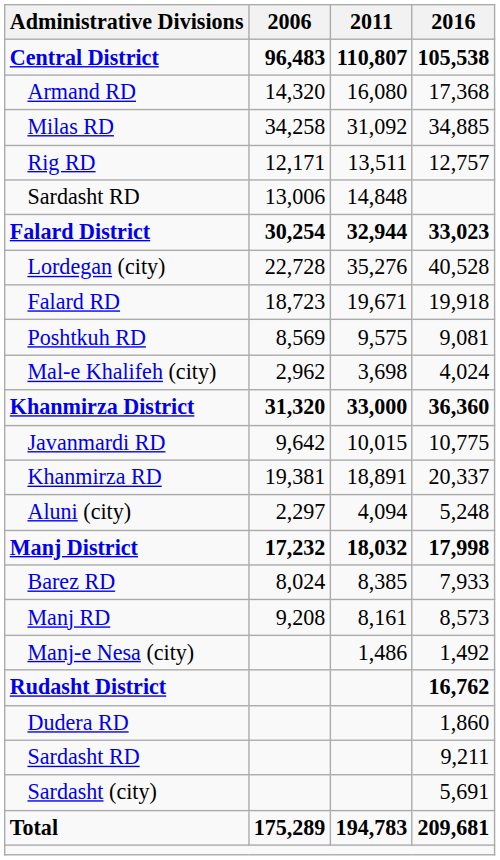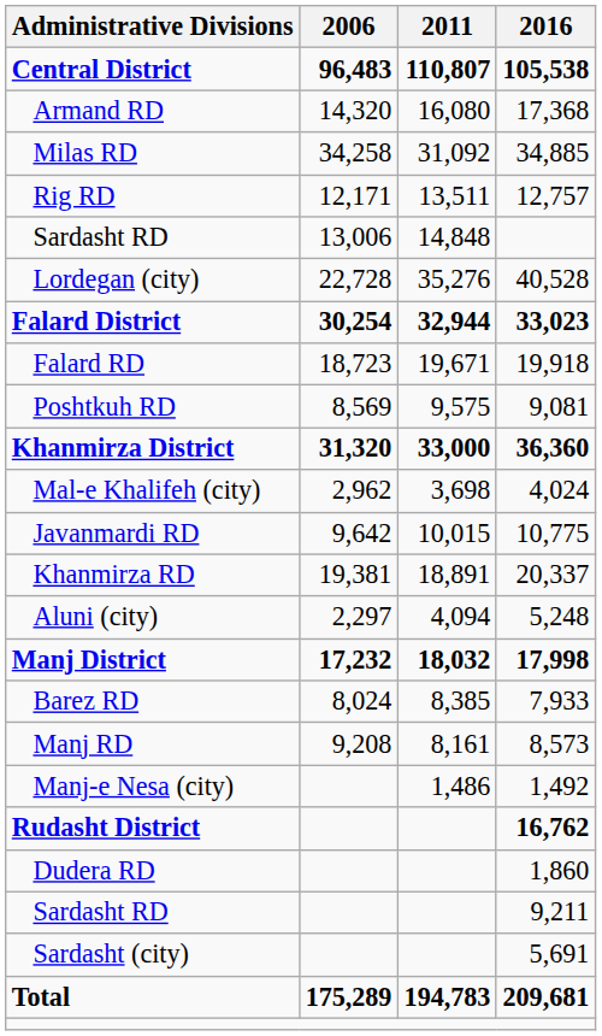 <table class="wikitable">
 <tr>
 <th>Administrative Divisions</th>
 <th>2006</th>
 <th>2011</th>
 <th>2016</th>
 </tr>
 <tr>
 <td><strong><a href='#'>Central District</a></strong></td>
 <td style="text-align: right;"><strong>96,483</strong></td>
 <td style="text-align: right;"><strong>110,807</strong></td>
 <td style="text-align: right;"><strong>105,538</strong></td>
 </tr>
 <tr>
 <td style="padding-left: 1em;"><a href='#'>Armand RD</a></td>
 <td style="text-align: right;">14,320</td>
 <td style="text-align: right;">16,080</td>
 <td style="text-align: right;">17,368</td>
 </tr>
 <tr>
 <td style="padding-left: 1em;"><a href='#'>Milas RD</a></td>
 <td style="text-align: right;">34,258</td>
 <td style="text-align: right;">31,092</td>
 <td style="text-align: right;">34,885</td>
 </tr>
 <tr>
 <td style="padding-left: 1em;"><a href='#'>Rig RD</a></td>
 <td style="text-align: right;">12,171</td>
 <td style="text-align: right;">13,511</td>
 <td style="text-align: right;">12,757</td>
 </tr>
 <tr>
 <td style="padding-left: 1em;">Sardasht RD</td>
 <td style="text-align: right;">13,006</td>
 <td style="text-align: right;">14,848</td>
 <td style="text-align: right;"></td>
 </tr>
 <tr>
+<td style="padding-left: 1em;"><a href='#'>Lordegan</a> (city)</td>
+<td style="text-align: right;">22,728</td>
+<td style="text-align: right;">35,276</td>
+<td style="text-align: right;">40,528</td>
+</tr>
+<tr>
 <td><strong><a href='#'>Falard District</a></strong></td>
 <td style="text-align: right;"><strong>30,254</strong></td>
 <td style="text-align: right;"><strong>32,944</strong></td>
 <td style="text-align: right;"><strong>33,023</strong></td>
-</tr>
-<tr>
-<td style="padding-left: 1em;"><a href='#'>Lordegan</a> (city)</td>
-<td style="text-align: right;">22,728</td>
-<td style="text-align: right;">35,276</td>
-<td style="text-align: right;">40,528</td>
 </tr>
 <tr>
 <td style="padding-left: 1em;"><a href='#'>Falard RD</a></td>
 <td style="text-align: right;">18,723</td>
 <td style="text-align: right;">19,671</td>
 <td style="text-align: right;">19,918</td>
 </tr>
 <tr>
 <td style="padding-left: 1em;"><a href='#'>Poshtkuh RD</a></td>
 <td style="text-align: right;">8,569</td>
 <td style="text-align: right;">9,575</td>
 <td style="text-align: right;">9,081</td>
 </tr>
 <tr>
+<td><strong><a href='#'>Khanmirza District</a></strong></td>
+<td style="text-align: right;"><strong>31,320</strong></td>
+<td style="text-align: right;"><strong>33,000</strong></td>
+<td style="text-align: right;"><strong>36,360</strong></td>
+</tr>
+<tr>
 <td style="padding-left: 1em;"><a href='#'>Mal-e Khalifeh</a> (city)</td>
 <td style="text-align: right;">2,962</td>
 <td style="text-align: right;">3,698</td>
 <td style="text-align: right;">4,024</td>
-</tr>
-<tr>
-<td><strong><a href='#'>Khanmirza District</a></strong></td>
-<td style="text-align: right;"><strong>31,320</strong></td>
-<td style="text-align: right;"><strong>33,000</strong></td>
-<td style="text-align: right;"><strong>36,360</strong></td>
 </tr>
 <tr>
 <td style="padding-left: 1em;"><a href='#'>Javanmardi RD</a></td>
 <td style="text-align: right;">9,642</td>
 <td style="text-align: right;">10,015</td>
 <td style="text-align: right;">10,775</td>
 </tr>
 <tr>
 <td style="padding-left: 1em;"><a href='#'>Khanmirza RD</a></td>
 <td style="text-align: right;">19,381</td>
 <td style="text-align: right;">18,891</td>
 <td style="text-align: right;">20,337</td>
 </tr>
 <tr>
 <td style="padding-left: 1em;"><a href='#'>Aluni</a> (city)</td>
 <td style="text-align: right;">2,297</td>
 <td style="text-align: right;">4,094</td>
 <td style="text-align: right;">5,248</td>
 </tr>
 <tr>
 <td><strong><a href='#'>Manj District</a></strong></td>
 <td style="text-align: right;"><strong>17,232</strong></td>
 <td style="text-align: right;"><strong>18,032</strong></td>
 <td style="text-align: right;"><strong>17,998</strong></td>
 </tr>
 <tr>
 <td style="padding-left: 1em;"><a href='#'>Barez RD</a></td>
 <td style="text-align: right;">8,024</td>
 <td style="text-align: right;">8,385</td>
 <td style="text-align: right;">7,933</td>
 </tr>
 <tr>
 <td style="padding-left: 1em;"><a href='#'>Manj RD</a></td>
 <td style="text-align: right;">9,208</td>
 <td style="text-align: right;">8,161</td>
 <td style="text-align: right;">8,573</td>
 </tr>
 <tr>
 <td style="padding-left: 1em;"><a href='#'>Manj-e Nesa</a> (city)</td>
 <td style="text-align: right;"></td>
 <td style="text-align: right;">1,486</td>
 <td style="text-align: right;">1,492</td>
 </tr>
 <tr>
 <td><strong><a href='#'>Rudasht District</a></strong></td>
 <td style="text-align: right;"></td>
 <td style="text-align: right;"></td>
 <td style="text-align: right;"><strong>16,762</strong></td>
 </tr>
 <tr>
 <td style="padding-left: 1em;"><a href='#'>Dudera RD</a></td>
 <td style="text-align: right;"></td>
 <td style="text-align: right;"></td>
 <td style="text-align: right;">1,860</td>
 </tr>
 <tr>
 <td style="padding-left: 1em;"><a href='#'>Sardasht RD</a></td>
 <td style="text-align: right;"></td>
 <td style="text-align: right;"></td>
 <td style="text-align: right;">9,211</td>
 </tr>
 <tr>
 <td style="padding-left: 1em;"><a href='#'>Sardasht</a> (city)</td>
 <td style="text-align: right;"></td>
 <td style="text-align: right;"></td>
 <td style="text-align: right;">5,691</td>
 </tr>
 <tr>
 <td><strong>Total</strong></td>
 <td style="text-align: right;"><strong>175,289</strong></td>
 <td style="text-align: right;"><strong>194,783</strong></td>
 <td style="text-align: right;"><strong>209,681</strong></td>
 </tr>
 <tr>
 <td colspan=4></td>
 </tr>
 </table>
